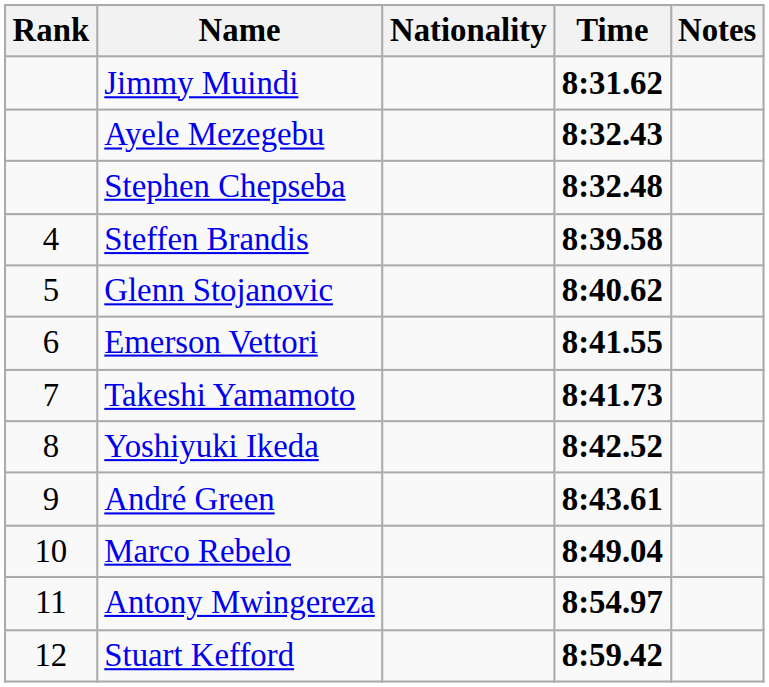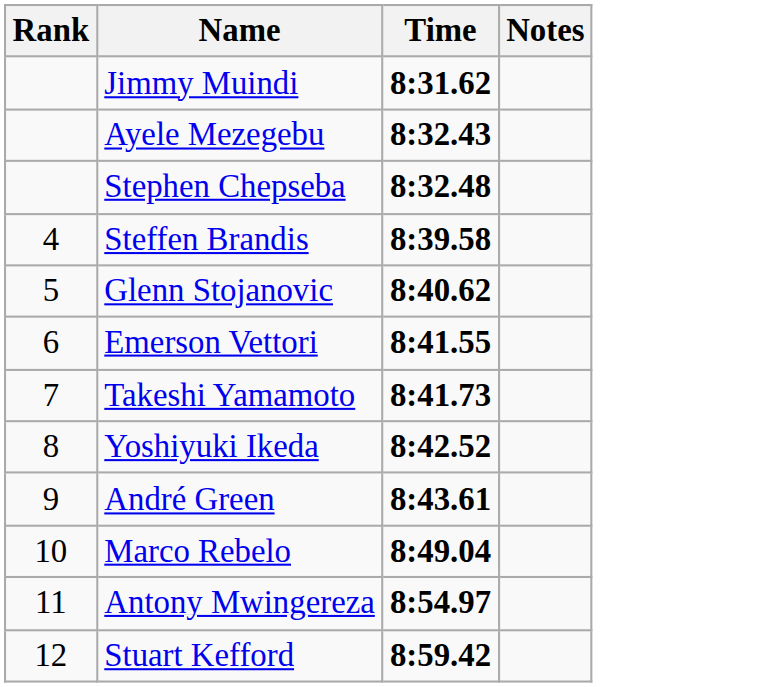 <table class="wikitable sortable" style="text-align:center">
 <tr>
 <th>Rank</th>
 <th>Name</th>
-<th>Nationality</th>
 <th>Time</th>
 <th>Notes</th>
 </tr>
 <tr>
 <td></td>
 <td align=left><a href='#'>Jimmy Muindi</a></td>
-<td align=left></td>
 <td><strong>8:31.62</strong></td>
 <td></td>
 </tr>
 <tr>
 <td></td>
 <td align=left><a href='#'>Ayele Mezegebu</a></td>
-<td align=left></td>
 <td><strong>8:32.43</strong></td>
 <td></td>
 </tr>
 <tr>
 <td></td>
 <td align=left><a href='#'>Stephen Chepseba</a></td>
-<td align=left></td>
 <td><strong>8:32.48</strong></td>
 <td></td>
 </tr>
 <tr>
 <td>4</td>
 <td align=left><a href='#'>Steffen Brandis</a></td>
-<td align=left></td>
 <td><strong>8:39.58</strong></td>
 <td></td>
 </tr>
 <tr>
 <td>5</td>
 <td align=left><a href='#'>Glenn Stojanovic</a></td>
-<td align=left></td>
 <td><strong>8:40.62</strong></td>
 <td></td>
 </tr>
 <tr>
 <td>6</td>
 <td align=left><a href='#'>Emerson Vettori</a></td>
-<td align=left></td>
 <td><strong>8:41.55</strong></td>
 <td></td>
 </tr>
 <tr>
 <td>7</td>
 <td align=left><a href='#'>Takeshi Yamamoto</a></td>
-<td align=left></td>
 <td><strong>8:41.73</strong></td>
 <td></td>
 </tr>
 <tr>
 <td>8</td>
 <td align=left><a href='#'>Yoshiyuki Ikeda</a></td>
-<td align=left></td>
 <td><strong>8:42.52</strong></td>
 <td></td>
 </tr>
 <tr>
 <td>9</td>
 <td align=left><a href='#'>André Green</a></td>
-<td align=left></td>
 <td><strong>8:43.61</strong></td>
 <td></td>
 </tr>
 <tr>
 <td>10</td>
 <td align=left><a href='#'>Marco Rebelo</a></td>
-<td align=left></td>
 <td><strong>8:49.04</strong></td>
 <td></td>
 </tr>
 <tr>
 <td>11</td>
 <td align=left><a href='#'>Antony Mwingereza</a></td>
-<td align=left></td>
 <td><strong>8:54.97</strong></td>
 <td></td>
 </tr>
 <tr>
 <td>12</td>
 <td align=left><a href='#'>Stuart Kefford</a></td>
-<td align=left></td>
 <td><strong>8:59.42</strong></td>
 <td></td>
 </tr>
 </table>
